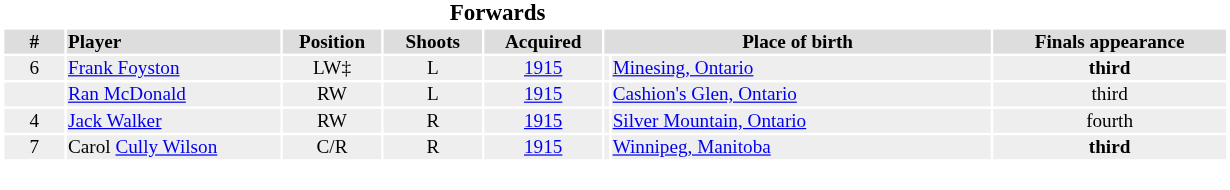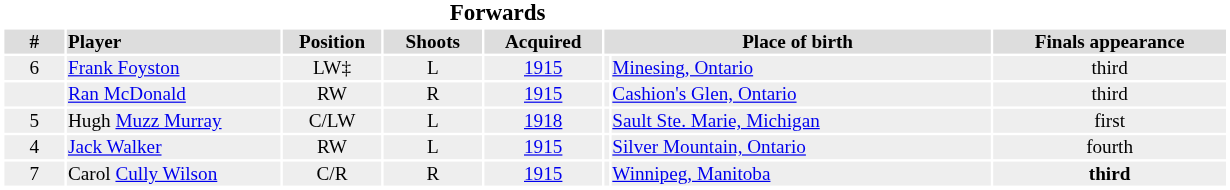 <table style="text-align:center;">
 <tr>
 <th colspan="7"><big>Forwards</big></th>
 </tr>
 <tr style="background:#dddddd;">
 <th style="width:3em">#</th>
 <th style="width:11em; text-align:left">Player</th>
 <th style="width:5em">Position</th>
 <th style="width:5em">Shoots</th>
 <th style="width:6em">Acquired</th>
 <th style="width:20em" colspan="2">Place of birth</th>
 <th style="width:12em">Finals appearance</th>
 </tr>
 <tr style="background:#eeeeee;">
 <td>6</td>
 <td align="left"><a href='#'>Frank Foyston</a></td>
 <td>LW‡</td>
 <td>L</td>
 <td><a href='#'>1915</a></td>
 <td></td>
 <td align="left"><a href='#'>Minesing, Ontario</a></td>
-<td><strong>third </strong></td>
+<td>third </td>
 </tr>
 <tr style="background:#eeeeee;">
 <td></td>
 <td align="left"><a href='#'>Ran McDonald</a></td>
 <td>RW</td>
-<td>L</td>
+<td>R</td>
 <td><a href='#'>1915</a></td>
 <td></td>
 <td align="left"><a href='#'>Cashion's Glen, Ontario</a></td>
 <td>third </td>
 </tr>
 <tr style="background:#eeeeee;">
+<td>5</td>
+<td align="left">Hugh <a href='#'>Muzz Murray</a></td>
+<td>C/LW</td>
+<td>L</td>
+<td><a href='#'>1918</a></td>
+<td></td>
+<td align="left"><a href='#'>Sault Ste. Marie, Michigan</a></td>
+<td>first</td>
+</tr>
+<tr style="background:#eeeeee;">
 <td>4</td>
 <td align="left"><a href='#'>Jack Walker</a></td>
 <td>RW</td>
-<td>R</td>
+<td>L</td>
 <td><a href='#'>1915</a></td>
 <td></td>
 <td align="left"><a href='#'>Silver Mountain, Ontario</a></td>
 <td>fourth </td>
 </tr>
 <tr style="background:#eeeeee;">
 <td>7</td>
 <td align="left">Carol <a href='#'>Cully Wilson</a></td>
 <td>C/R</td>
 <td>R</td>
 <td><a href='#'>1915</a></td>
 <td></td>
 <td align="left"><a href='#'>Winnipeg, Manitoba</a></td>
 <td><strong>third </strong></td>
 </tr>
 </table>
